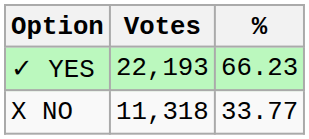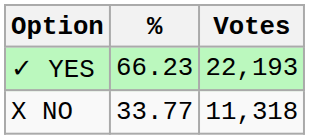 <table class="wikitable">
 <tr>
 <th>Option</th>
+<th>%</th>
 <th>Votes</th>
-<th>%</th>
 </tr>
 <tr>
 <td style=background:#bbf8be>✓ YES</td>
+<td style=background:#bbf8be>66.23</td>
 <td style=background:#bbf8be>22,193</td>
-<td style=background:#bbf8be>66.23</td>
 </tr>
 <tr>
 <td>X NO</td>
+<td>33.77</td>
 <td>11,318</td>
-<td>33.77</td>
 </tr>
 </table>
